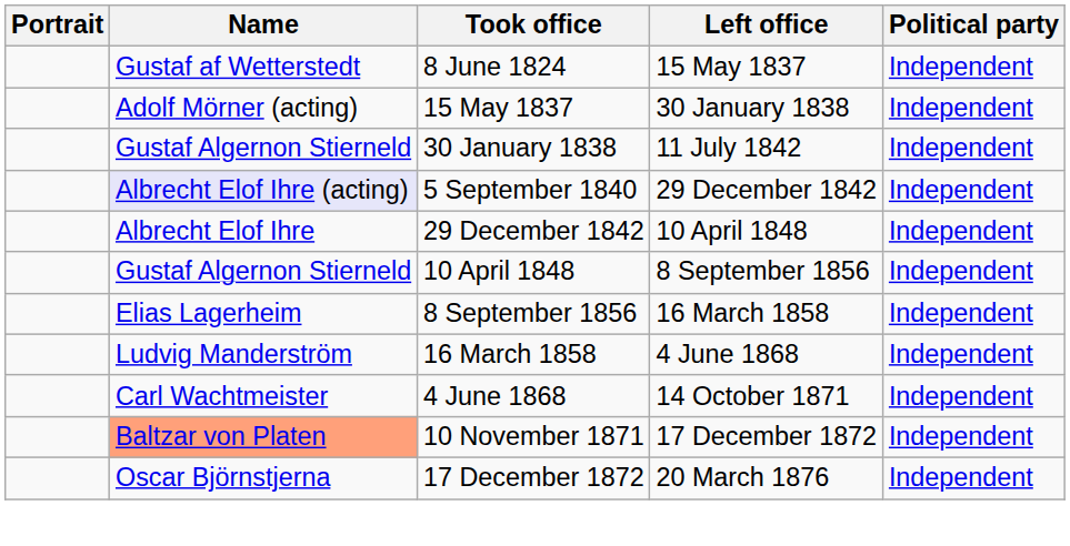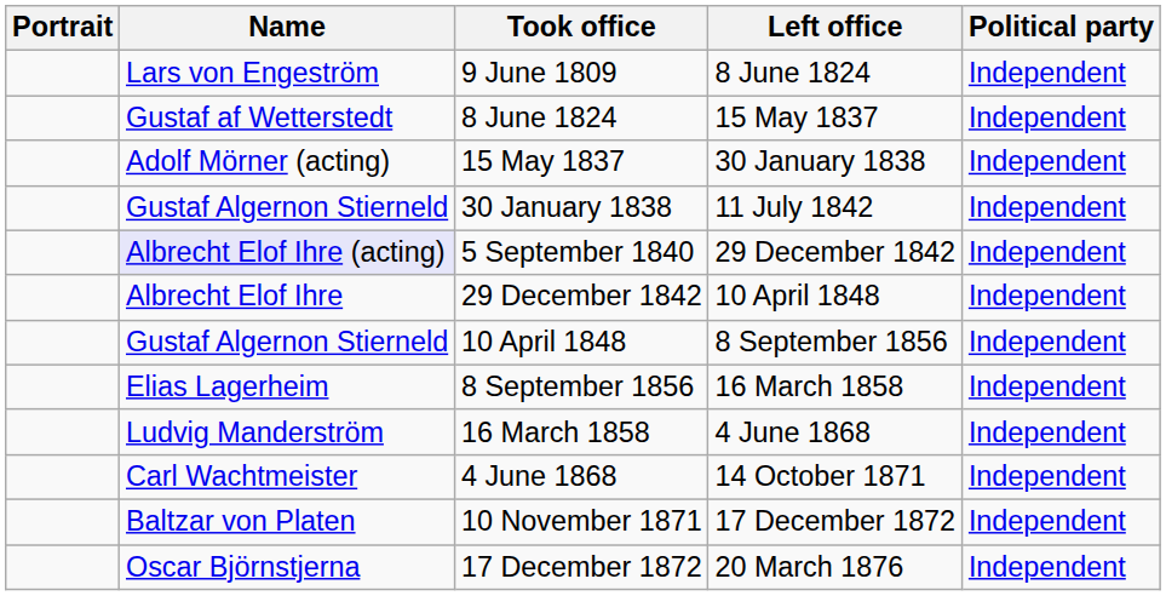 <table class="wikitable">
 <tr>
 <th><strong>Portrait</strong></th>
 <th>Name</th>
 <th>Took office</th>
 <th>Left office</th>
 <th>Political party</th>
+</tr>
+<tr>
+<td></td>
+<td><a href='#'>Lars von Engeström</a></td>
+<td>9 June 1809</td>
+<td>8 June 1824</td>
+<td><a href='#'>Independent</a></td>
 </tr>
 <tr>
 <td></td>
 <td><a href='#'>Gustaf af Wetterstedt</a></td>
 <td>8 June 1824</td>
 <td>15 May 1837</td>
 <td><a href='#'>Independent</a></td>
 </tr>
 <tr>
 <td></td>
 <td><a href='#'>Adolf Mörner</a> (acting)</td>
 <td>15 May 1837</td>
 <td>30 January 1838</td>
 <td><a href='#'>Independent</a></td>
 </tr>
 <tr>
 <td></td>
 <td><a href='#'>Gustaf Algernon Stierneld</a></td>
 <td>30 January 1838</td>
 <td>11 July 1842</td>
 <td><a href='#'>Independent</a></td>
 </tr>
 <tr>
 <td></td>
 <td style="background: lavender;"><a href='#'>Albrecht Elof Ihre</a> (acting)</td>
 <td>5 September 1840</td>
 <td>29 December 1842</td>
 <td><a href='#'>Independent</a></td>
 </tr>
 <tr>
 <td></td>
 <td><a href='#'>Albrecht Elof Ihre</a></td>
 <td>29 December 1842</td>
 <td>10 April 1848</td>
 <td><a href='#'>Independent</a></td>
 </tr>
 <tr>
 <td></td>
 <td><a href='#'>Gustaf Algernon Stierneld</a></td>
 <td>10 April 1848</td>
 <td>8 September 1856</td>
 <td><a href='#'>Independent</a></td>
 </tr>
 <tr>
 <td></td>
 <td><a href='#'>Elias Lagerheim</a></td>
 <td>8 September 1856</td>
 <td>16 March 1858</td>
 <td><a href='#'>Independent</a></td>
 </tr>
 <tr>
 <td></td>
 <td><a href='#'>Ludvig Manderström</a></td>
 <td>16 March 1858</td>
 <td>4 June 1868</td>
 <td><a href='#'>Independent</a></td>
 </tr>
 <tr>
 <td></td>
 <td><a href='#'>Carl Wachtmeister</a></td>
 <td>4 June 1868</td>
 <td>14 October 1871</td>
 <td><a href='#'>Independent</a></td>
 </tr>
 <tr>
 <td></td>
-<td style="background: lightsalmon;"><a href='#'>Baltzar von Platen</a></td>
+<td><a href='#'>Baltzar von Platen</a></td>
 <td>10 November 1871</td>
 <td>17 December 1872</td>
 <td><a href='#'>Independent</a></td>
 </tr>
 <tr>
 <td></td>
 <td><a href='#'>Oscar Björnstjerna</a></td>
 <td>17 December 1872</td>
 <td>20 March 1876</td>
 <td><a href='#'>Independent</a></td>
 </tr>
 </table>
